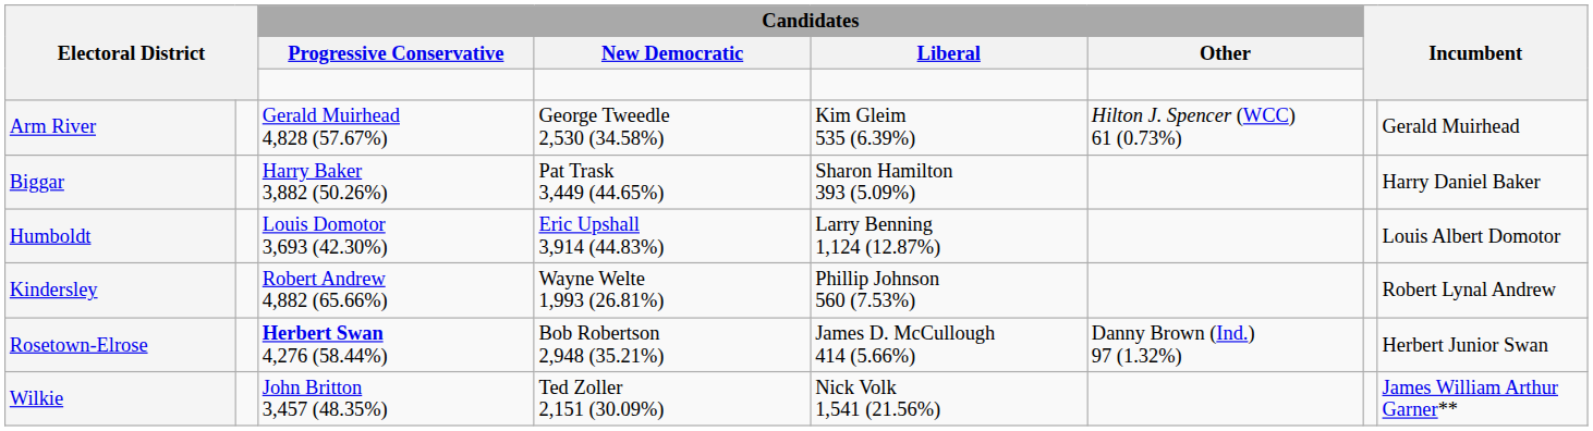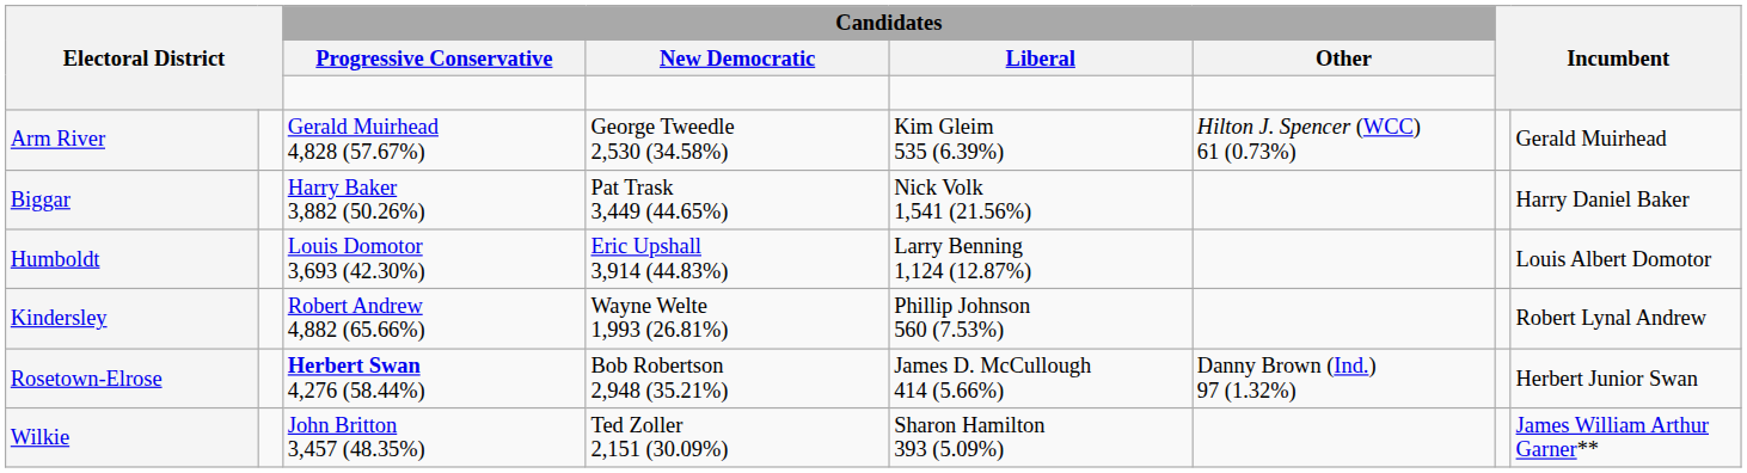 <table class="wikitable" style="width:100%">
 <tr>
 <th style="width:16%;" style="background:darkgrey;" rowspan=3 colspan=2>Electoral District</th>
 <th style="background:darkgrey;" colspan=4>Candidates</th>
 <th style="width:14%;" style="background:darkgrey;" rowspan=3 colspan=2>Incumbent</th>
 </tr>
 <tr>
 <th width=17.5%><a href='#'>Progressive Conservative</a></th>
 <th width=17.5%><a href='#'>New Democratic</a></th>
 <th width=17.5%><a href='#'>Liberal</a></th>
 <th width=17.5%>Other</th>
 </tr>
 <tr>
 <td width=17.5% > </td>
 <td width=17.5% > </td>
 <td width=17.5% > </td>
 <td width=17.5% > </td>
 </tr>
 <tr>
 <td bgcolor=whitesmoke><a href='#'>Arm River</a></td>
 <td> </td>
 <td><a href='#'>Gerald Muirhead</a> <br>4,828 (57.67%)</td>
 <td>George Tweedle <br>2,530 (34.58%)</td>
 <td>Kim Gleim <br>535 (6.39%)</td>
 <td><em>Hilton J. Spencer</em> (<a href='#'>WCC</a>)<br>61 (0.73%)</td>
 <td> </td>
 <td>Gerald Muirhead</td>
 </tr>
 <tr>
 <td bgcolor=whitesmoke><a href='#'>Biggar</a></td>
 <td> </td>
 <td><a href='#'>Harry Baker</a> <br>3,882 (50.26%)</td>
 <td>Pat Trask <br>3,449 (44.65%)</td>
-<td>Sharon Hamilton <br>393 (5.09%)</td>
+<td>Nick Volk <br>1,541 (21.56%)</td>
 <td></td>
 <td> </td>
 <td>Harry Daniel Baker</td>
 </tr>
 <tr>
 <td bgcolor=whitesmoke><a href='#'>Humboldt</a></td>
 <td> </td>
 <td><a href='#'>Louis Domotor</a> <br>3,693 (42.30%)</td>
 <td><a href='#'>Eric Upshall</a> <br>3,914 (44.83%)</td>
 <td>Larry Benning <br>1,124 (12.87%)</td>
 <td></td>
 <td> </td>
 <td>Louis Albert Domotor</td>
 </tr>
 <tr>
 <td bgcolor=whitesmoke><a href='#'>Kindersley</a></td>
 <td> </td>
 <td><a href='#'>Robert Andrew</a> <br>4,882 (65.66%)</td>
 <td>Wayne Welte <br>1,993 (26.81%)</td>
 <td>Phillip Johnson <br>560 (7.53%)</td>
 <td></td>
 <td> </td>
 <td>Robert Lynal Andrew</td>
 </tr>
 <tr>
 <td bgcolor=whitesmoke><a href='#'>Rosetown-Elrose</a></td>
 <td> </td>
 <td><strong><a href='#'>Herbert Swan</a></strong> <br>4,276 (58.44%)</td>
 <td>Bob Robertson <br>2,948 (35.21%)</td>
 <td>James D. McCullough <br>414 (5.66%)</td>
 <td>Danny Brown (<a href='#'>Ind.</a>) <br>97 (1.32%)</td>
 <td> </td>
 <td>Herbert Junior Swan</td>
 </tr>
 <tr>
 <td bgcolor=whitesmoke><a href='#'>Wilkie</a></td>
 <td> </td>
 <td><a href='#'>John Britton</a> <br>3,457 (48.35%)</td>
 <td>Ted Zoller <br>2,151 (30.09%)</td>
-<td>Nick Volk <br>1,541 (21.56%)</td>
+<td>Sharon Hamilton <br>393 (5.09%)</td>
 <td></td>
 <td> </td>
 <td><a href='#'>James William Arthur Garner</a>**</td>
 </tr>
 </table>
